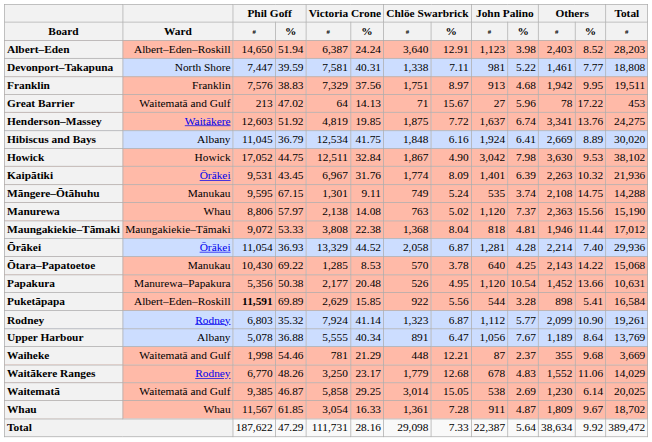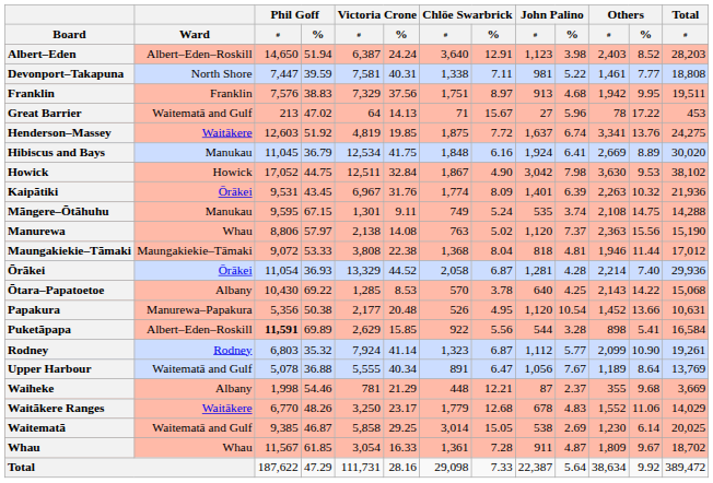 <table class="wikitable sortable" style="text-align:right;">
 <tr>
 <th></th>
 <th></th>
 <th scope="col" align=center colspan=2>Phil Goff</th>
 <th scope="col" align=center colspan=2>Victoria Crone</th>
 <th scope="col" align=center colspan=2>Chlöe Swarbrick</th>
 <th scope="col" align=center colspan=2>John Palino</th>
 <th scope="col" align=center colspan=2>Others</th>
 <th scope="col" align=center colspan=2>Total</th>
 </tr>
 <tr>
 <th scope="col" align=center>Board</th>
 <th scope="col" align=center>Ward</th>
 <th scope="col" style="text-align:center; font-size: 60%" data-sort-type="number">#</th>
 <th scope="col" align=center data-sort-type="number">%</th>
 <th scope="col" style="text-align:center; font-size: 60%" data-sort-type="number">#</th>
 <th scope="col" align=center data-sort-type="number">%</th>
 <th scope="col" style="text-align:center; font-size: 60%" data-sort-type="number">#</th>
 <th scope="col" align=center data-sort-type="number">%</th>
 <th scope="col" style="text-align:center; font-size: 60%" data-sort-type="number">#</th>
 <th scope="col" align=center data-sort-type="number">%</th>
 <th scope="col" style="text-align:center; font-size: 60%" data-sort-type="number">#</th>
 <th scope="col" align=center data-sort-type="number">%</th>
 <th scope="col" style="text-align:center; font-size: 60%" data-sort-type="number">#</th>
 </tr>
 <tr bgcolor="#FFBAA8">
 <th scope="row" style="text-align:left;">Albert–Eden</th>
 <td>Albert–Eden–Roskill</td>
 <td>14,650</td>
 <td>51.94</td>
 <td>6,387</td>
 <td>24.24</td>
 <td>3,640</td>
 <td>12.91</td>
 <td>1,123</td>
 <td>3.98</td>
 <td>2,403</td>
 <td>8.52</td>
 <td>28,203</td>
 </tr>
 <tr bgcolor="#CCDDFF">
 <th scope="row" style="text-align:left;">Devonport–Takapuna</th>
 <td>North Shore</td>
 <td>7,447</td>
 <td>39.59</td>
 <td>7,581</td>
 <td>40.31</td>
 <td>1,338</td>
 <td>7.11</td>
 <td>981</td>
 <td>5.22</td>
 <td>1,461</td>
 <td>7.77</td>
 <td>18,808</td>
 </tr>
 <tr bgcolor="#FFBAA8">
 <th scope="row" style="text-align:left;">Franklin</th>
 <td>Franklin</td>
 <td>7,576</td>
 <td>38.83</td>
 <td>7,329</td>
 <td>37.56</td>
 <td>1,751</td>
 <td>8.97</td>
 <td>913</td>
 <td>4.68</td>
 <td>1,942</td>
 <td>9.95</td>
 <td>19,511</td>
 </tr>
 <tr bgcolor="#FFBAA8">
 <th scope="row" style="text-align:left;">Great Barrier</th>
 <td>Waitematā and Gulf</td>
 <td>213</td>
 <td>47.02</td>
 <td>64</td>
 <td>14.13</td>
 <td>71</td>
 <td>15.67</td>
 <td>27</td>
 <td>5.96</td>
 <td>78</td>
 <td>17.22</td>
 <td>453</td>
 </tr>
 <tr bgcolor="#FFBAA8">
 <th scope="row" style="text-align:left;">Henderson–Massey</th>
 <td data-sort-value="Waitakere"><a href='#'>Waitākere</a></td>
 <td>12,603</td>
 <td>51.92</td>
 <td>4,819</td>
 <td>19.85</td>
 <td>1,875</td>
 <td>7.72</td>
 <td>1,637</td>
 <td>6.74</td>
 <td>3,341</td>
 <td>13.76</td>
 <td>24,275</td>
 </tr>
 <tr bgcolor="#CCDDFF">
 <th scope="row" style="text-align:left;">Hibiscus and Bays</th>
-<td>Albany</td>
+<td>Manukau</td>
 <td>11,045</td>
 <td>36.79</td>
 <td>12,534</td>
 <td>41.75</td>
 <td>1,848</td>
 <td>6.16</td>
 <td>1,924</td>
 <td>6.41</td>
 <td>2,669</td>
 <td>8.89</td>
 <td>30,020</td>
 </tr>
 <tr bgcolor="#FFBAA8">
 <th scope="row" style="text-align:left;">Howick</th>
 <td>Howick</td>
 <td>17,052</td>
 <td>44.75</td>
 <td>12,511</td>
 <td>32.84</td>
 <td>1,867</td>
 <td>4.90</td>
 <td>3,042</td>
 <td>7.98</td>
 <td>3,630</td>
 <td>9.53</td>
 <td>38,102</td>
 </tr>
 <tr bgcolor="#FFBAA8">
 <th scope="row" style="text-align:left;">Kaipātiki</th>
 <td><a href='#'>Ōrākei</a></td>
 <td>9,531</td>
 <td>43.45</td>
 <td>6,967</td>
 <td>31.76</td>
 <td>1,774</td>
 <td>8.09</td>
 <td>1,401</td>
 <td>6.39</td>
 <td>2,263</td>
 <td>10.32</td>
 <td>21,936</td>
 </tr>
 <tr bgcolor="#FFBAA8">
 <th scope="row" style="text-align:left;" data-sort-value="Mangere–Otahuhu">Māngere–Ōtāhuhu</th>
 <td>Manukau</td>
 <td>9,595</td>
 <td>67.15</td>
 <td>1,301</td>
 <td>9.11</td>
 <td>749</td>
 <td>5.24</td>
 <td>535</td>
 <td>3.74</td>
 <td>2,108</td>
 <td>14.75</td>
 <td>14,288</td>
 </tr>
 <tr bgcolor="#FFBAA8">
 <th scope="row" style="text-align:left;">Manurewa</th>
 <td>Whau</td>
 <td>8,806</td>
 <td>57.97</td>
 <td>2,138</td>
 <td>14.08</td>
 <td>763</td>
 <td>5.02</td>
 <td>1,120</td>
 <td>7.37</td>
 <td>2,363</td>
 <td>15.56</td>
 <td>15,190</td>
 </tr>
 <tr bgcolor="#FFBAA8">
 <th scope="row" style="text-align:left;">Maungakiekie–Tāmaki</th>
 <td>Maungakiekie–Tāmaki</td>
 <td>9,072</td>
 <td>53.33</td>
 <td>3,808</td>
 <td>22.38</td>
 <td>1,368</td>
 <td>8.04</td>
 <td>818</td>
 <td>4.81</td>
 <td>1,946</td>
 <td>11.44</td>
 <td>17,012</td>
 </tr>
 <tr bgcolor="#CCDDFF">
 <th scope="row" style="text-align:left;">Ōrākei</th>
 <td><a href='#'>Ōrākei</a></td>
 <td>11,054</td>
 <td>36.93</td>
 <td>13,329</td>
 <td>44.52</td>
 <td>2,058</td>
 <td>6.87</td>
 <td>1,281</td>
 <td>4.28</td>
 <td>2,214</td>
 <td>7.40</td>
 <td>29,936</td>
 </tr>
 <tr bgcolor="#FFBAA8">
 <th scope="row" style="text-align:left;" data-sort-value="Otara–Papatoetoe">Ōtara–Papatoetoe</th>
-<td>Manukau</td>
+<td>Albany</td>
 <td>10,430</td>
 <td>69.22</td>
 <td>1,285</td>
 <td>8.53</td>
 <td>570</td>
 <td>3.78</td>
 <td>640</td>
 <td>4.25</td>
 <td>2,143</td>
 <td>14.22</td>
 <td>15,068</td>
 </tr>
 <tr bgcolor="#FFBAA8">
 <th scope="row" style="text-align:left;">Papakura</th>
 <td>Manurewa–Papakura</td>
 <td>5,356</td>
 <td>50.38</td>
 <td>2,177</td>
 <td>20.48</td>
 <td>526</td>
 <td>4.95</td>
 <td>1,120</td>
 <td>10.54</td>
 <td>1,452</td>
 <td>13.66</td>
 <td>10,631</td>
 </tr>
 <tr bgcolor="#FFBAA8">
 <th scope="row" style="text-align:left;">Puketāpapa</th>
 <td>Albert–Eden–Roskill</td>
 <td><strong>11,591</strong></td>
 <td>69.89</td>
 <td>2,629</td>
 <td>15.85</td>
 <td>922</td>
 <td>5.56</td>
 <td>544</td>
 <td>3.28</td>
 <td>898</td>
 <td>5.41</td>
 <td>16,584</td>
 </tr>
 <tr bgcolor="#CCDDFF">
 <th scope="row" style="text-align:left;">Rodney</th>
 <td><a href='#'>Rodney</a></td>
 <td>6,803</td>
 <td>35.32</td>
 <td>7,924</td>
 <td>41.14</td>
 <td>1,323</td>
 <td>6.87</td>
 <td>1,112</td>
 <td>5.77</td>
 <td>2,099</td>
 <td>10.90</td>
 <td>19,261</td>
 </tr>
 <tr bgcolor="#CCDDFF">
 <th scope="row" style="text-align:left;">Upper Harbour</th>
-<td>Albany</td>
+<td>Waitematā and Gulf</td>
 <td>5,078</td>
 <td>36.88</td>
 <td>5,555</td>
 <td>40.34</td>
 <td>891</td>
 <td>6.47</td>
 <td>1,056</td>
 <td>7.67</td>
 <td>1,189</td>
 <td>8.64</td>
 <td>13,769</td>
 </tr>
 <tr bgcolor="#FFBAA8">
 <th scope="row" style="text-align:left;">Waiheke</th>
-<td>Waitematā and Gulf</td>
+<td>Albany</td>
 <td>1,998</td>
 <td>54.46</td>
 <td>781</td>
 <td>21.29</td>
 <td>448</td>
 <td>12.21</td>
 <td>87</td>
 <td>2.37</td>
 <td>355</td>
 <td>9.68</td>
 <td>3,669</td>
 </tr>
 <tr bgcolor="#FFBAA8">
 <th scope="row" style="text-align:left;" data-sort-value="Waitakere Ranges">Waitākere Ranges</th>
-<td><a href='#'>Rodney</a></td>
+<td data-sort-value="Waitakere"><a href='#'>Waitākere</a></td>
 <td>6,770</td>
 <td>48.26</td>
 <td>3,250</td>
 <td>23.17</td>
 <td>1,779</td>
 <td>12.68</td>
 <td>678</td>
 <td>4.83</td>
 <td>1,552</td>
 <td>11.06</td>
 <td>14,029</td>
 </tr>
 <tr bgcolor="#FFBAA8">
 <th scope="row" style="text-align:left;">Waitematā</th>
 <td>Waitematā and Gulf</td>
 <td>9,385</td>
 <td>46.87</td>
 <td>5,858</td>
 <td>29.25</td>
 <td>3,014</td>
 <td>15.05</td>
 <td>538</td>
 <td>2.69</td>
 <td>1,230</td>
 <td>6.14</td>
 <td>20,025</td>
 </tr>
 <tr bgcolor="#FFBAA8">
 <th scope="row" style="text-align:left;">Whau</th>
 <td>Whau</td>
 <td>11,567</td>
 <td>61.85</td>
 <td>3,054</td>
 <td>16.33</td>
 <td>1,361</td>
 <td>7.28</td>
 <td>911</td>
 <td>4.87</td>
 <td>1,809</td>
 <td>9.67</td>
 <td>18,702</td>
 </tr>
 <tr>
 <th scope="row" colspan="2" style="text-align:left;" data-sort-value="Z">Total</th>
 <td data-sort-value="Z">187,622</td>
 <td>47.29</td>
 <td>111,731</td>
 <td>28.16</td>
 <td>29,098</td>
 <td>7.33</td>
 <td>22,387</td>
 <td>5.64</td>
 <td>38,634</td>
 <td>9.92</td>
 <td>389,472</td>
 </tr>
 </table>
